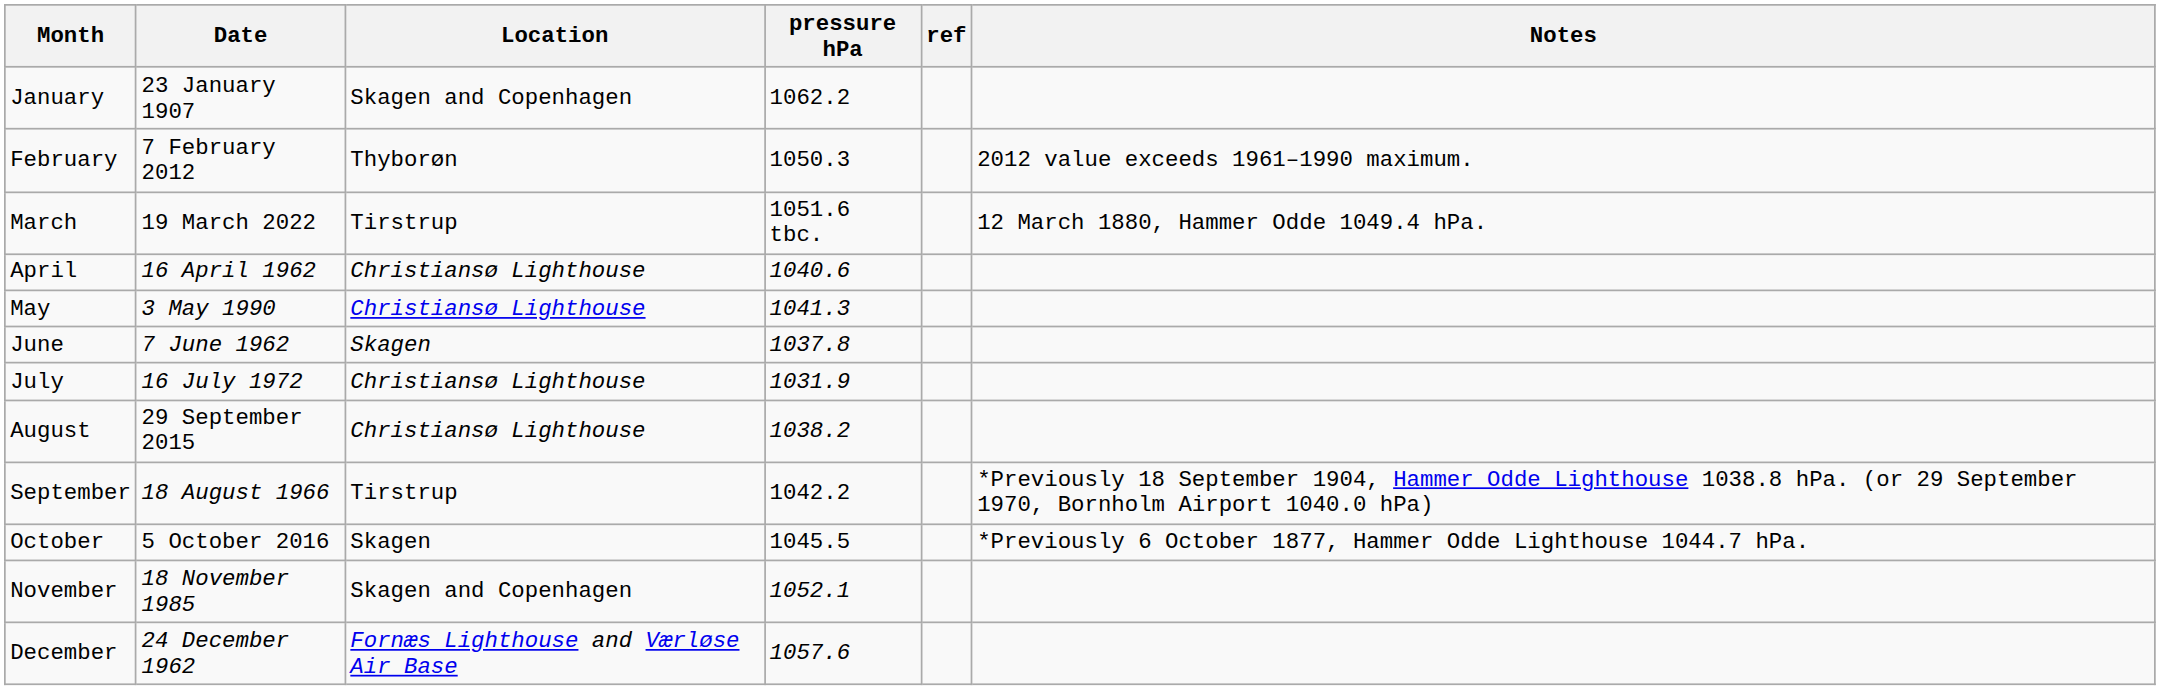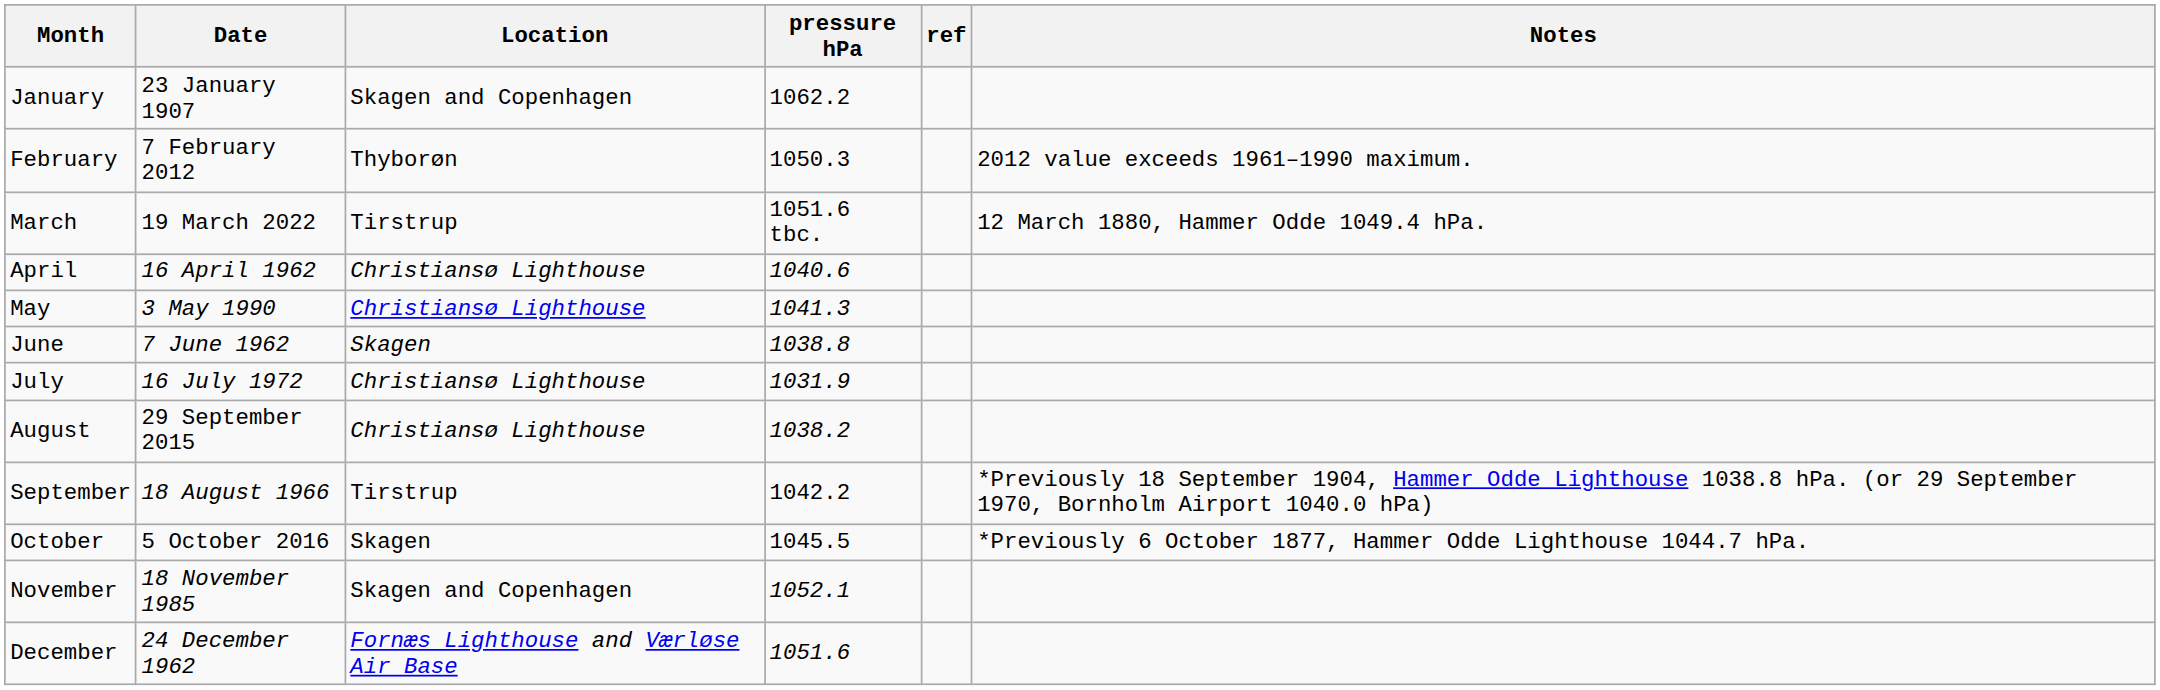 <table class="wikitable sortable">
 <tr>
 <th>Month</th>
 <th>Date</th>
 <th class="unsortable">Location</th>
 <th>pressure hPa</th>
 <th class="unsortable">ref</th>
 <th class="unsortable">Notes</th>
 </tr>
 <tr>
 <td>January</td>
 <td>23 January 1907</td>
 <td>Skagen and Copenhagen</td>
 <td>1062.2</td>
 <td></td>
 <td></td>
 </tr>
 <tr>
 <td>February</td>
 <td>7 February 2012</td>
 <td>Thyborøn</td>
 <td>1050.3</td>
 <td></td>
 <td>2012 value exceeds 1961–1990 maximum.</td>
 </tr>
 <tr>
 <td>March</td>
 <td>19 March 2022</td>
 <td>Tirstrup</td>
 <td>1051.6 tbc.</td>
 <td></td>
 <td>12 March 1880, Hammer Odde 1049.4 hPa.</td>
 </tr>
 <tr>
 <td>April</td>
 <td><em>16 April 1962</em></td>
 <td><em>Christiansø Lighthouse</em></td>
 <td><em>1040.6</em></td>
 <td></td>
 <td></td>
 </tr>
 <tr>
 <td>May</td>
 <td><em>3 May 1990</em></td>
 <td><em><a href='#'>Christiansø Lighthouse</a></em></td>
 <td><em>1041.3</em></td>
 <td></td>
 <td></td>
 </tr>
 <tr>
 <td>June</td>
 <td><em>7 June 1962</em></td>
 <td><em>Skagen</em></td>
-<td><em>1037.8</em></td>
+<td><em>1038.8</em></td>
 <td></td>
 <td></td>
 </tr>
 <tr>
 <td>July</td>
 <td><em>16 July 1972</em></td>
 <td><em>Christiansø Lighthouse</em></td>
 <td><em>1031.9</em></td>
 <td></td>
 <td></td>
 </tr>
 <tr>
 <td>August</td>
 <td>29 September 2015</td>
 <td><em>Christiansø Lighthouse</em></td>
 <td><em>1038.2</em></td>
 <td></td>
 <td></td>
 </tr>
 <tr>
 <td>September</td>
 <td><em>18 August 1966</em></td>
 <td>Tirstrup</td>
 <td>1042.2</td>
 <td></td>
 <td>*Previously 18 September 1904, <a href='#'>Hammer Odde Lighthouse</a> 1038.8 hPa. (or 29 September 1970, Bornholm Airport 1040.0 hPa)</td>
 </tr>
 <tr>
 <td>October</td>
 <td>5 October 2016</td>
 <td>Skagen</td>
 <td>1045.5</td>
 <td></td>
 <td>*Previously 6 October 1877, Hammer Odde Lighthouse 1044.7 hPa.</td>
 </tr>
 <tr>
 <td>November</td>
 <td><em>18 November 1985</em></td>
 <td>Skagen and Copenhagen</td>
 <td><em>1052.1</em></td>
 <td></td>
 <td></td>
 </tr>
 <tr>
 <td>December</td>
 <td><em>24 December 1962</em></td>
 <td><em><a href='#'>Fornæs Lighthouse</a> and <a href='#'>Værløse Air Base</a></em></td>
-<td><em>1057.6</em></td>
+<td><em>1051.6</em></td>
 <td></td>
 <td></td>
 </tr>
 </table>
